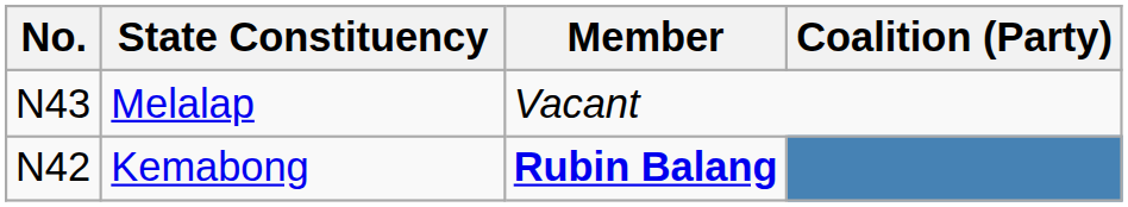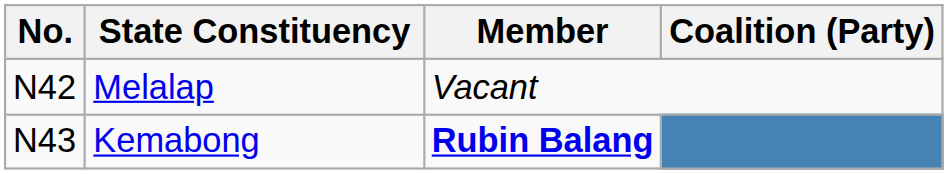 <table class="wikitable sortable">
 <tr>
 <th width="30">No.</th>
 <th width="150">State Constituency</th>
 <th>Member</th>
 <th>Coalition (Party)</th>
 </tr>
 <tr>
-<td>N43</td>
+<td>N42</td>
 <td><a href='#'>Melalap</a></td>
 <td colspan=2><em>Vacant</em></td>
 </tr>
 <tr>
-<td>N42</td>
+<td>N43</td>
 <td><a href='#'>Kemabong</a></td>
 <td><strong><a href='#'>Rubin Balang</a></strong></td>
 <td style="background-color: #4682B4;"></td>
 </tr>
 </table>
